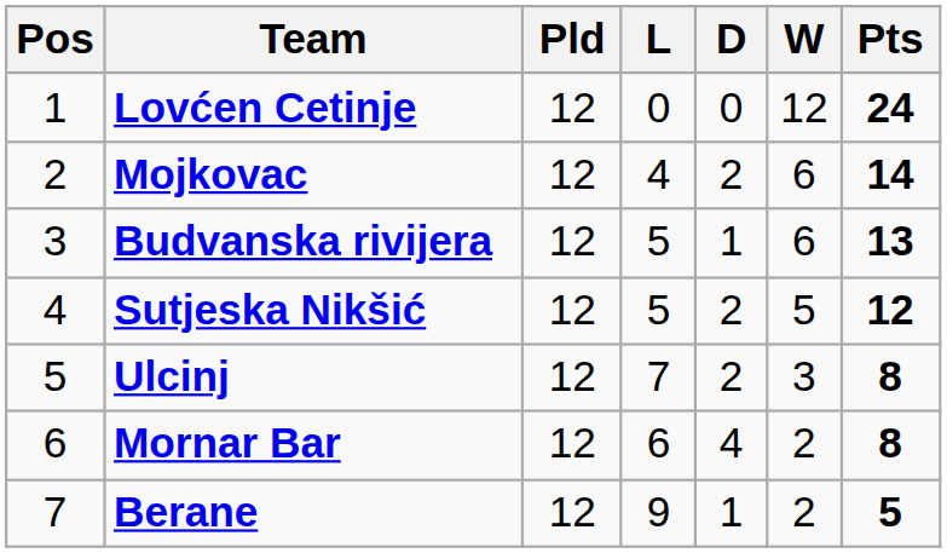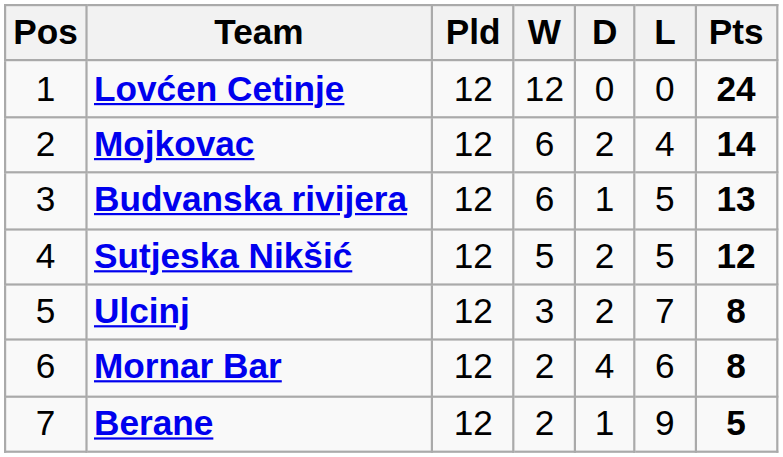 <table class="wikitable">
 <tr>
 <th>Pos</th>
 <th width="150">Team</th>
 <th width="30">Pld</th>
+<th width="20">W</th>
+<th width="20">D</th>
 <th width="20">L</th>
-<th width="20">D</th>
-<th width="20">W</th>
 <th width="30">Pts</th>
 </tr>
 <tr>
 <td style="text-align: center;">1</td>
 <td><strong><a href='#'>Lovćen Cetinje</a></strong></td>
 <td style="text-align: center;">12</td>
+<td style="text-align: center;">12</td>
 <td style="text-align: center;">0</td>
 <td style="text-align: center;">0</td>
-<td style="text-align: center;">12</td>
 <td style="text-align: center;"><strong>24</strong></td>
 </tr>
 <tr>
 <td style="text-align: center;">2</td>
 <td><strong><a href='#'>Mojkovac</a></strong></td>
 <td style="text-align: center;">12</td>
+<td style="text-align: center;">6</td>
+<td style="text-align: center;">2</td>
 <td style="text-align: center;">4</td>
-<td style="text-align: center;">2</td>
-<td style="text-align: center;">6</td>
 <td style="text-align: center;"><strong>14</strong></td>
 </tr>
 <tr>
 <td style="text-align: center;">3</td>
 <td><strong><a href='#'>Budvanska rivijera</a></strong></td>
 <td style="text-align: center;">12</td>
+<td style="text-align: center;">6</td>
+<td style="text-align: center;">1</td>
 <td style="text-align: center;">5</td>
-<td style="text-align: center;">1</td>
-<td style="text-align: center;">6</td>
 <td style="text-align: center;"><strong>13</strong></td>
 </tr>
 <tr>
 <td style="text-align: center;">4</td>
 <td><strong><a href='#'>Sutjeska Nikšić</a></strong></td>
 <td style="text-align: center;">12</td>
 <td style="text-align: center;">5</td>
 <td style="text-align: center;">2</td>
 <td style="text-align: center;">5</td>
 <td style="text-align: center;"><strong>12</strong></td>
 </tr>
 <tr>
 <td style="text-align: center;">5</td>
 <td><strong><a href='#'>Ulcinj</a></strong></td>
 <td style="text-align: center;">12</td>
+<td style="text-align: center;">3</td>
+<td style="text-align: center;">2</td>
 <td style="text-align: center;">7</td>
-<td style="text-align: center;">2</td>
-<td style="text-align: center;">3</td>
 <td style="text-align: center;"><strong>8</strong></td>
 </tr>
 <tr>
 <td style="text-align: center;">6</td>
 <td><strong><a href='#'>Mornar Bar</a></strong></td>
 <td style="text-align: center;">12</td>
+<td style="text-align: center;">2</td>
+<td style="text-align: center;">4</td>
 <td style="text-align: center;">6</td>
-<td style="text-align: center;">4</td>
-<td style="text-align: center;">2</td>
 <td style="text-align: center;"><strong>8</strong></td>
 </tr>
 <tr>
 <td style="text-align: center;">7</td>
 <td><strong><a href='#'>Berane</a></strong></td>
 <td style="text-align: center;">12</td>
+<td style="text-align: center;">2</td>
+<td style="text-align: center;">1</td>
 <td style="text-align: center;">9</td>
-<td style="text-align: center;">1</td>
-<td style="text-align: center;">2</td>
 <td style="text-align: center;"><strong>5</strong></td>
 </tr>
 </table>
